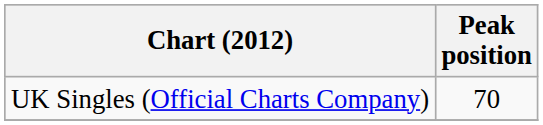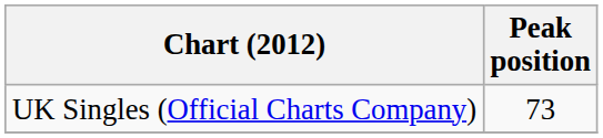 <table class="wikitable sortable">
 <tr>
 <th>Chart (2012)</th>
 <th>Peak<br>position</th>
 </tr>
 <tr>
 <td>UK Singles (<a href='#'>Official Charts Company</a>)</td>
-<td style="text-align:center;">70</td>
+<td style="text-align:center;">73</td>
 </tr>
 <tr>
 </tr>
 </table>
